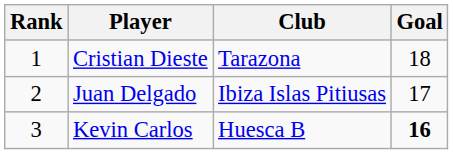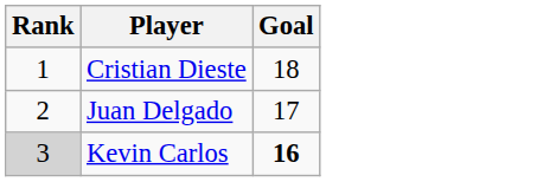 <table class="wikitable">
 <tr>
 <th>Rank</th>
 <th>Player</th>
-<th>Club</th>
 <th>Goal</th>
 </tr>
 <tr>
 <td align="center">1</td>
 <td> <a href='#'>Cristian Dieste</a></td>
-<td><a href='#'>Tarazona</a></td>
 <td align="center">18</td>
 </tr>
 <tr>
 <td align="center">2</td>
 <td> <a href='#'>Juan Delgado</a></td>
-<td><a href='#'>Ibiza Islas Pitiusas</a></td>
 <td align="center">17</td>
 </tr>
 <tr>
-<td align="center">3</td>
+<td align="center" style="background: lightgrey;">3</td>
 <td> <a href='#'>Kevin Carlos</a></td>
-<td><a href='#'>Huesca B</a></td>
 <td align="center"><strong>16</strong></td>
 </tr>
 </table>
